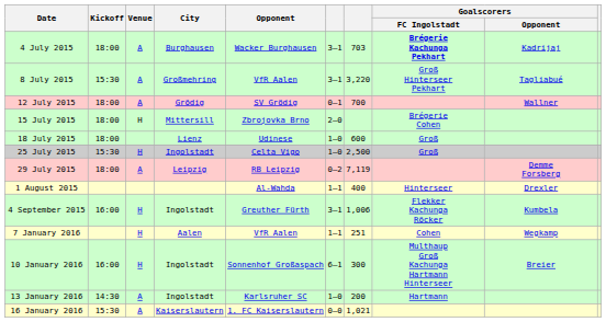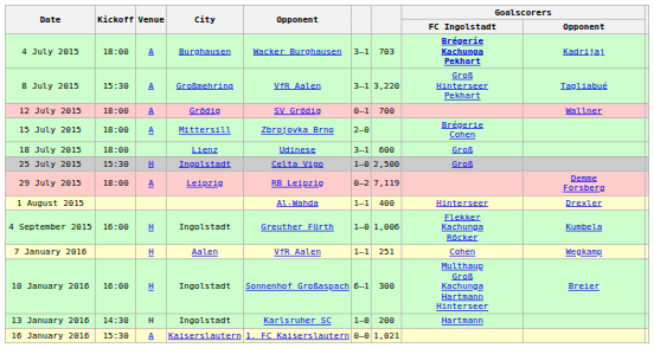 <table class="wikitable" Style="text-align: center;font-size:85%">
 <tr>
 <th rowspan="2" style="width:110px">Date</th>
 <th rowspan="2">Kickoff</th>
 <th rowspan="2">Venue</th>
 <th rowspan="2">City</th>
 <th rowspan="2">Opponent</th>
 <th rowspan="2"></th>
 <th rowspan="2"></th>
 <th colspan="2">Goalscorers</th>
 <th rowspan="2"></th>
 </tr>
 <tr>
 <th style="width:150px">FC Ingolstadt</th>
 <th style="width:150px">Opponent</th>
 </tr>
 <tr bgcolor="#CCFFCC">
 <td>4 July 2015</td>
 <td>18:00</td>
 <td><a href='#'>A</a></td>
 <td><a href='#'>Burghausen</a></td>
 <td><a href='#'>Wacker Burghausen</a></td>
 <td>3–1</td>
 <td>703</td>
 <td><strong><a href='#'>Brégerie</a> <br><a href='#'>Kachunga</a> <br><a href='#'>Pekhart</a> </strong></td>
 <td><a href='#'>Kadrijaj</a> </td>
 <td></td>
 </tr>
 <tr bgcolor="#CCFFCC">
 <td>8 July 2015</td>
 <td>15:30</td>
 <td><a href='#'>A</a></td>
 <td><a href='#'>Großmehring</a></td>
 <td><a href='#'>VfR Aalen</a></td>
 <td>3–1</td>
 <td>3,220</td>
 <td><a href='#'>Groß</a> <br><a href='#'>Hinterseer</a> <br><a href='#'>Pekhart</a> </td>
 <td><a href='#'>Tagliabué</a> </td>
 <td></td>
 </tr>
 <tr bgcolor="#FFCCCC">
 <td>12 July 2015</td>
 <td>18:00</td>
 <td><a href='#'>A</a></td>
 <td><a href='#'>Grödig</a></td>
 <td><a href='#'>SV Grödig</a></td>
 <td>0–1</td>
 <td>700</td>
 <td></td>
 <td><a href='#'>Wallner</a> </td>
 <td></td>
 </tr>
 <tr bgcolor="#CCFFCC">
 <td>15 July 2015</td>
 <td>18:00</td>
-<td>H</td>
+<td><a href='#'>A</a></td>
 <td><a href='#'>Mittersill</a></td>
 <td><a href='#'>Zbrojovka Brno</a></td>
 <td>2–0</td>
 <td></td>
 <td><a href='#'>Brégerie</a> <br><a href='#'>Cohen</a> </td>
 <td></td>
 <td></td>
 </tr>
 <tr bgcolor="#CCFFCC">
 <td>18 July 2015</td>
 <td>18:00</td>
 <td></td>
 <td><a href='#'>Lienz</a></td>
 <td><a href='#'>Udinese</a></td>
-<td>1–0</td>
+<td>3–1</td>
 <td>600</td>
 <td><a href='#'>Groß</a> </td>
 <td></td>
 <td></td>
 </tr>
 <tr bgcolor="#CCCCCC">
 <td>25 July 2015</td>
 <td>15:30</td>
 <td><a href='#'>H</a></td>
 <td><a href='#'>Ingolstadt</a></td>
 <td><a href='#'>Celta Vigo</a></td>
 <td>1–0</td>
 <td>2,500</td>
 <td><a href='#'>Groß</a> </td>
 <td></td>
 <td></td>
 </tr>
 <tr bgcolor="#FFCCCC">
 <td>29 July 2015</td>
 <td>18:00</td>
 <td><a href='#'>A</a></td>
 <td><a href='#'>Leipzig</a></td>
 <td><a href='#'>RB Leipzig</a></td>
 <td>0–2</td>
 <td>7,119</td>
 <td></td>
 <td><a href='#'>Demme</a> <br><a href='#'>Forsberg</a> </td>
 <td></td>
 </tr>
 <tr bgcolor="#FFFFCC">
 <td>1 August 2015</td>
 <td></td>
 <td></td>
 <td></td>
 <td><a href='#'>Al-Wahda</a></td>
 <td>1–1</td>
 <td>400</td>
 <td><a href='#'>Hinterseer</a> </td>
 <td><a href='#'>Drexler</a> </td>
 <td></td>
 </tr>
 <tr bgcolor="#CCFFCC">
 <td>4 September 2015</td>
 <td>16:00</td>
 <td><a href='#'>H</a></td>
 <td>Ingolstadt</td>
 <td><a href='#'>Greuther Fürth</a></td>
-<td>3–1</td>
+<td>1–0</td>
 <td>1,006</td>
 <td><a href='#'>Flekker</a> <br><a href='#'>Kachunga</a> <br><a href='#'>Röcker</a> </td>
 <td><a href='#'>Kumbela</a> </td>
 <td></td>
 </tr>
 <tr bgcolor="#FFFFCC">
 <td>7 January 2016</td>
 <td></td>
 <td><a href='#'>H</a></td>
 <td><a href='#'>Aalen</a></td>
 <td><a href='#'>VfR Aalen</a></td>
 <td>1–1</td>
 <td>251</td>
 <td><a href='#'>Cohen</a> </td>
 <td><a href='#'>Wegkamp</a> </td>
 <td></td>
 </tr>
 <tr bgcolor="#CCFFCC">
 <td>10 January 2016</td>
 <td>16:00</td>
 <td><a href='#'>H</a></td>
 <td>Ingolstadt</td>
 <td><a href='#'>Sonnenhof Großaspach</a></td>
 <td>6–1</td>
 <td>300</td>
 <td><a href='#'>Multhaup</a> <br><a href='#'>Groß</a> <br><a href='#'>Kachunga</a> <br><a href='#'>Hartmann</a> <br><a href='#'>Hinterseer</a> </td>
 <td><a href='#'>Breier</a> </td>
 <td></td>
 </tr>
 <tr bgcolor="#CCFFCC">
 <td>13 January 2016</td>
 <td>14:30</td>
-<td><a href='#'>A</a></td>
+<td>H</td>
 <td>Ingolstadt</td>
 <td><a href='#'>Karlsruher SC</a></td>
 <td>1–0</td>
 <td>200</td>
 <td><a href='#'>Hartmann</a> </td>
 <td></td>
 <td></td>
 </tr>
 <tr bgcolor="#FFFFCC">
 <td>16 January 2016</td>
 <td>15:30</td>
 <td><a href='#'>A</a></td>
 <td><a href='#'>Kaiserslautern</a></td>
 <td><a href='#'>1. FC Kaiserslautern</a></td>
 <td>0–0</td>
 <td>1,021</td>
 <td></td>
 <td></td>
 <td></td>
 </tr>
 </table>
